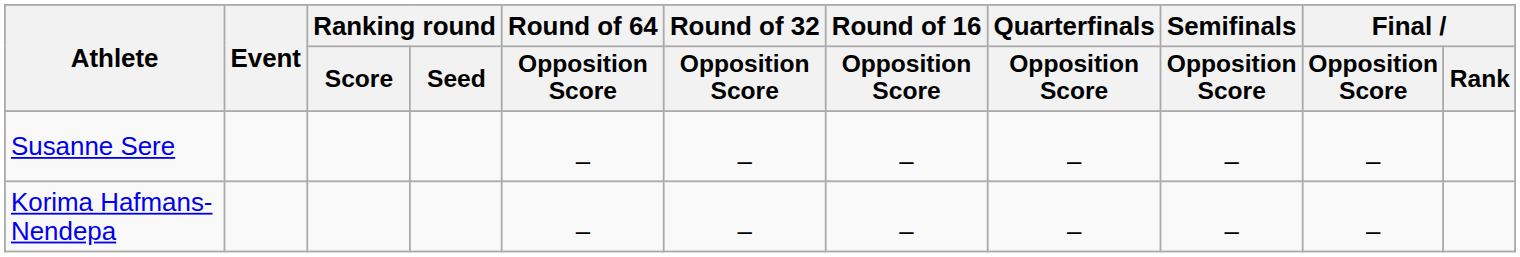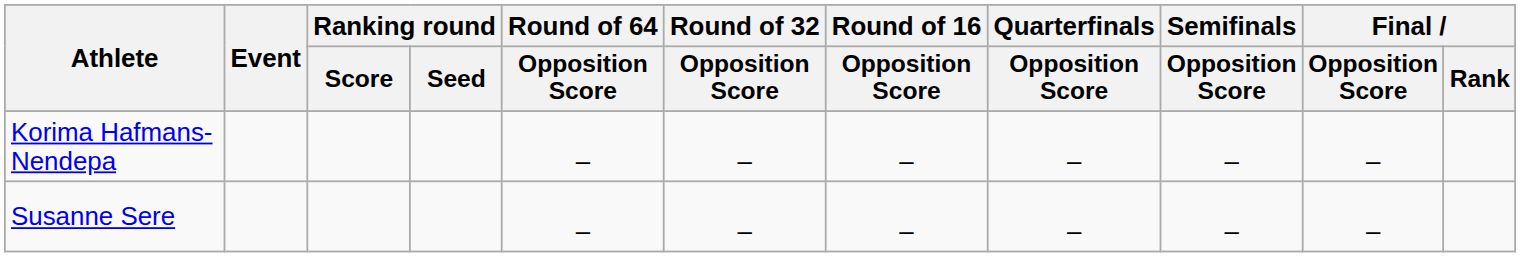 <table class=wikitable style=font-size:90%;text-align:center>
 <tr>
 <th rowspan=2 style="width:8em;">Athlete</th>
 <th rowspan=2>Event</th>
 <th colspan=2>Ranking round</th>
 <th>Round of 64</th>
 <th>Round of 32</th>
 <th>Round of 16</th>
 <th>Quarterfinals</th>
 <th>Semifinals</th>
 <th colspan=2>Final / </th>
 </tr>
 <tr style="font-size:95%">
 <th>Score</th>
 <th>Seed</th>
 <th>Opposition<br>Score</th>
 <th>Opposition<br>Score</th>
 <th>Opposition<br>Score</th>
 <th>Opposition<br>Score</th>
 <th>Opposition<br>Score</th>
 <th>Opposition<br>Score</th>
 <th>Rank</th>
 </tr>
 <tr>
+<td align=left><a href='#'>Korima Hafmans-Nendepa</a></td>
+<td align=left></td>
+<td></td>
+<td></td>
+<td><br> –</td>
+<td><br> –</td>
+<td><br> –</td>
+<td><br> –</td>
+<td><br> –</td>
+<td><br> –</td>
+<td></td>
+</tr>
+<tr>
 <td align=left><a href='#'>Susanne Sere</a></td>
 <td align=left></td>
 <td></td>
 <td></td>
 <td><br> –</td>
 <td><br> –</td>
 <td><br> –</td>
 <td><br> –</td>
 <td><br> –</td>
 <td><br> –</td>
 <td></td>
 </tr>
-<tr>
-<td align=left><a href='#'>Korima Hafmans-Nendepa</a></td>
-<td align=left></td>
-<td></td>
-<td></td>
-<td><br> –</td>
-<td><br> –</td>
-<td><br> –</td>
-<td><br> –</td>
-<td><br> –</td>
-<td><br> –</td>
-<td></td>
-</tr>
 </table>
